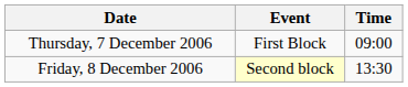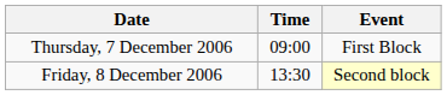 <table class = "wikitable" style="text-align:center;">
 <tr>
 <th width=220>Date</th>
+<th width=50>Time</th>
 <th width=100>Event</th>
-<th width=50>Time</th>
 </tr>
 <tr>
 <td>Thursday, 7 December 2006</td>
+<td>09:00</td>
 <td>First Block</td>
-<td>09:00</td>
 </tr>
 <tr>
 <td>Friday, 8 December 2006</td>
+<td>13:30</td>
 <td bgcolor=ffffcc>Second block</td>
-<td>13:30</td>
 </tr>
 </table>
